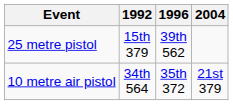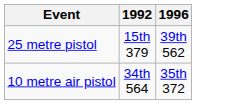 <table class="wikitable" style="text-align: center">
 <tr>
 <th>Event</th>
 <th>1992</th>
 <th>1996</th>
-<th>2004</th>
 </tr>
 <tr>
 <td align=left><a href='#'>25 metre pistol</a></td>
 <td><a href='#'>15th</a><br>379</td>
 <td><a href='#'>39th</a><br>562</td>
-<td></td>
 </tr>
 <tr>
 <td align=left><a href='#'>10 metre air pistol</a></td>
 <td><a href='#'>34th</a><br>564</td>
 <td><a href='#'>35th</a><br>372</td>
-<td><a href='#'>21st</a><br>379</td>
 </tr>
 </table>
